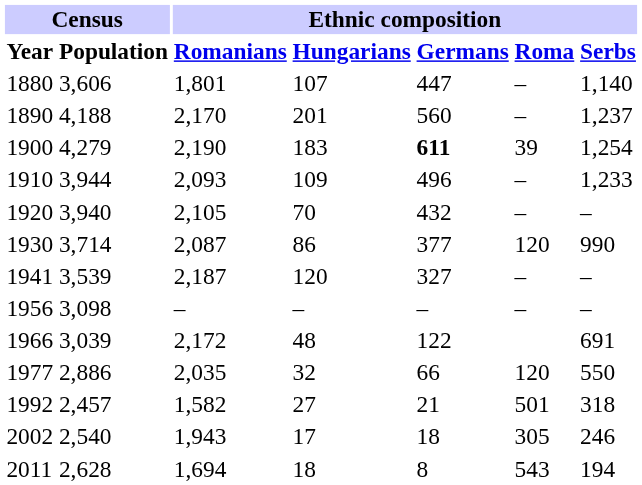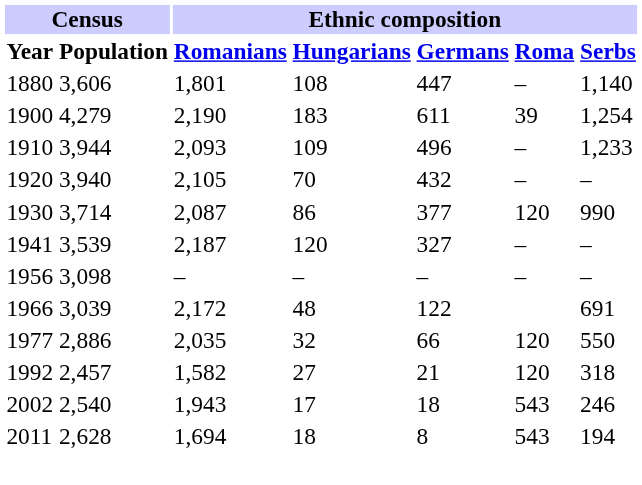 <table class="toccolours">
 <tr>
 <th align="center" colspan="2" style="background:#ccccff;">Census</th>
 <th align="center" colspan="5" style="background:#ccccff;">Ethnic composition</th>
 </tr>
 <tr>
 <th>Year</th>
 <th>Population</th>
 <th><a href='#'>Romanians</a></th>
 <th><a href='#'>Hungarians</a></th>
 <th><a href='#'>Germans</a></th>
 <th><a href='#'>Roma</a></th>
 <th><a href='#'>Serbs</a></th>
 </tr>
 <tr>
 <td>1880</td>
 <td>3,606</td>
 <td>1,801</td>
-<td>107</td>
+<td>108</td>
 <td>447</td>
 <td>–</td>
 <td>1,140</td>
-</tr>
-<tr>
-<td>1890</td>
-<td>4,188</td>
-<td>2,170</td>
-<td>201</td>
-<td>560</td>
-<td>–</td>
-<td>1,237</td>
 </tr>
 <tr>
 <td>1900</td>
 <td>4,279</td>
 <td>2,190</td>
 <td>183</td>
-<td><strong>611</strong></td>
+<td>611</td>
 <td>39</td>
 <td>1,254</td>
 </tr>
 <tr>
 <td>1910</td>
 <td>3,944</td>
 <td>2,093</td>
 <td>109</td>
 <td>496</td>
 <td>–</td>
 <td>1,233</td>
 </tr>
 <tr>
 <td>1920</td>
 <td>3,940</td>
 <td>2,105</td>
 <td>70</td>
 <td>432</td>
 <td>–</td>
 <td>–</td>
 </tr>
 <tr>
 <td>1930</td>
 <td>3,714</td>
 <td>2,087</td>
 <td>86</td>
 <td>377</td>
 <td>120</td>
 <td>990</td>
 </tr>
 <tr>
 <td>1941</td>
 <td>3,539</td>
 <td>2,187</td>
 <td>120</td>
 <td>327</td>
 <td>–</td>
 <td>–</td>
 </tr>
 <tr>
 <td>1956</td>
 <td>3,098</td>
 <td>–</td>
 <td>–</td>
 <td>–</td>
 <td>–</td>
 <td>–</td>
 </tr>
 <tr>
 <td>1966</td>
 <td>3,039</td>
 <td>2,172</td>
 <td>48</td>
 <td>122</td>
 <td></td>
 <td>691</td>
 </tr>
 <tr>
 <td>1977</td>
 <td>2,886</td>
 <td>2,035</td>
 <td>32</td>
 <td>66</td>
 <td>120</td>
 <td>550</td>
 </tr>
 <tr>
 <td>1992</td>
 <td>2,457</td>
 <td>1,582</td>
 <td>27</td>
 <td>21</td>
-<td>501</td>
+<td>120</td>
 <td>318</td>
 </tr>
 <tr>
 <td>2002</td>
 <td>2,540</td>
 <td>1,943</td>
 <td>17</td>
 <td>18</td>
-<td>305</td>
+<td>543</td>
 <td>246</td>
 </tr>
 <tr>
 <td>2011</td>
 <td>2,628</td>
 <td>1,694</td>
 <td>18</td>
 <td>8</td>
 <td>543</td>
 <td>194</td>
 </tr>
 </table>
